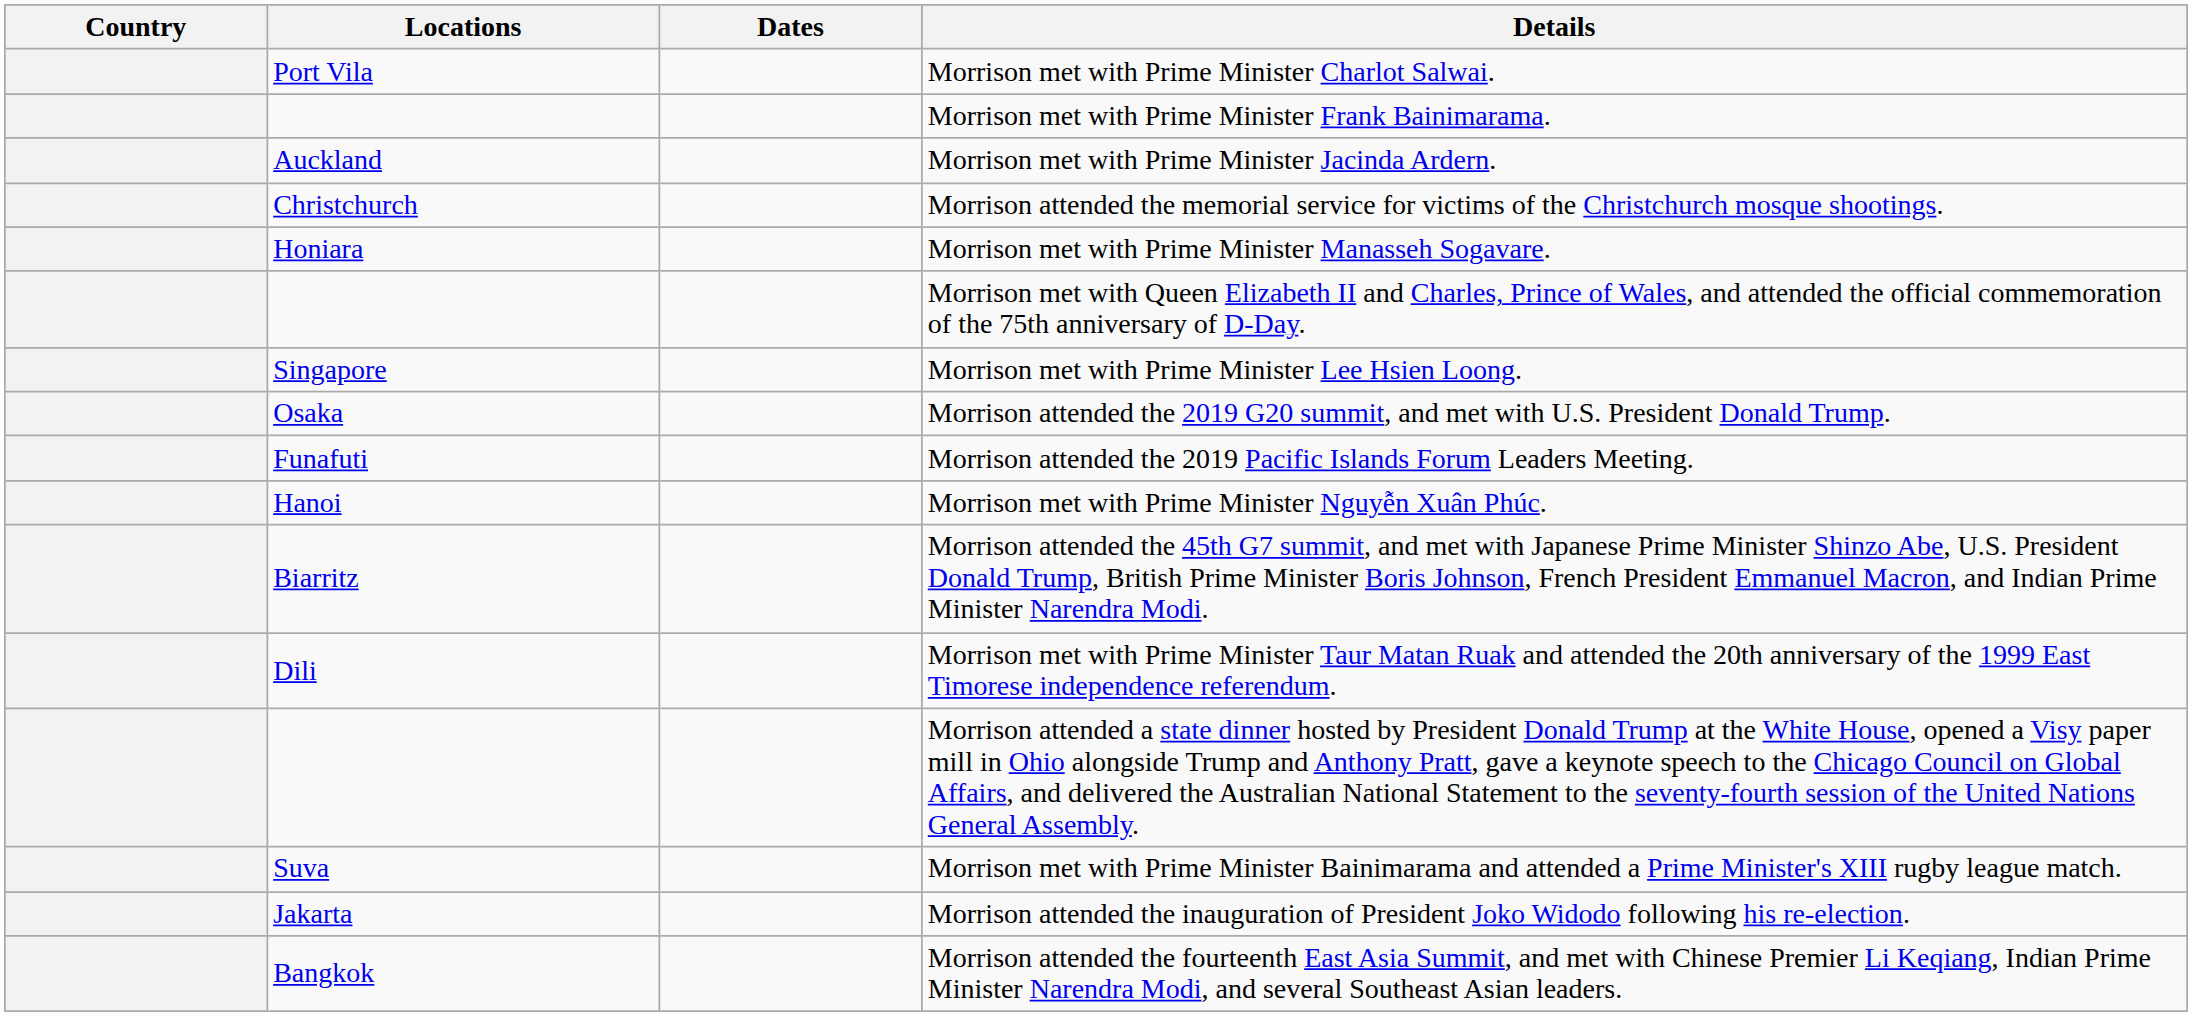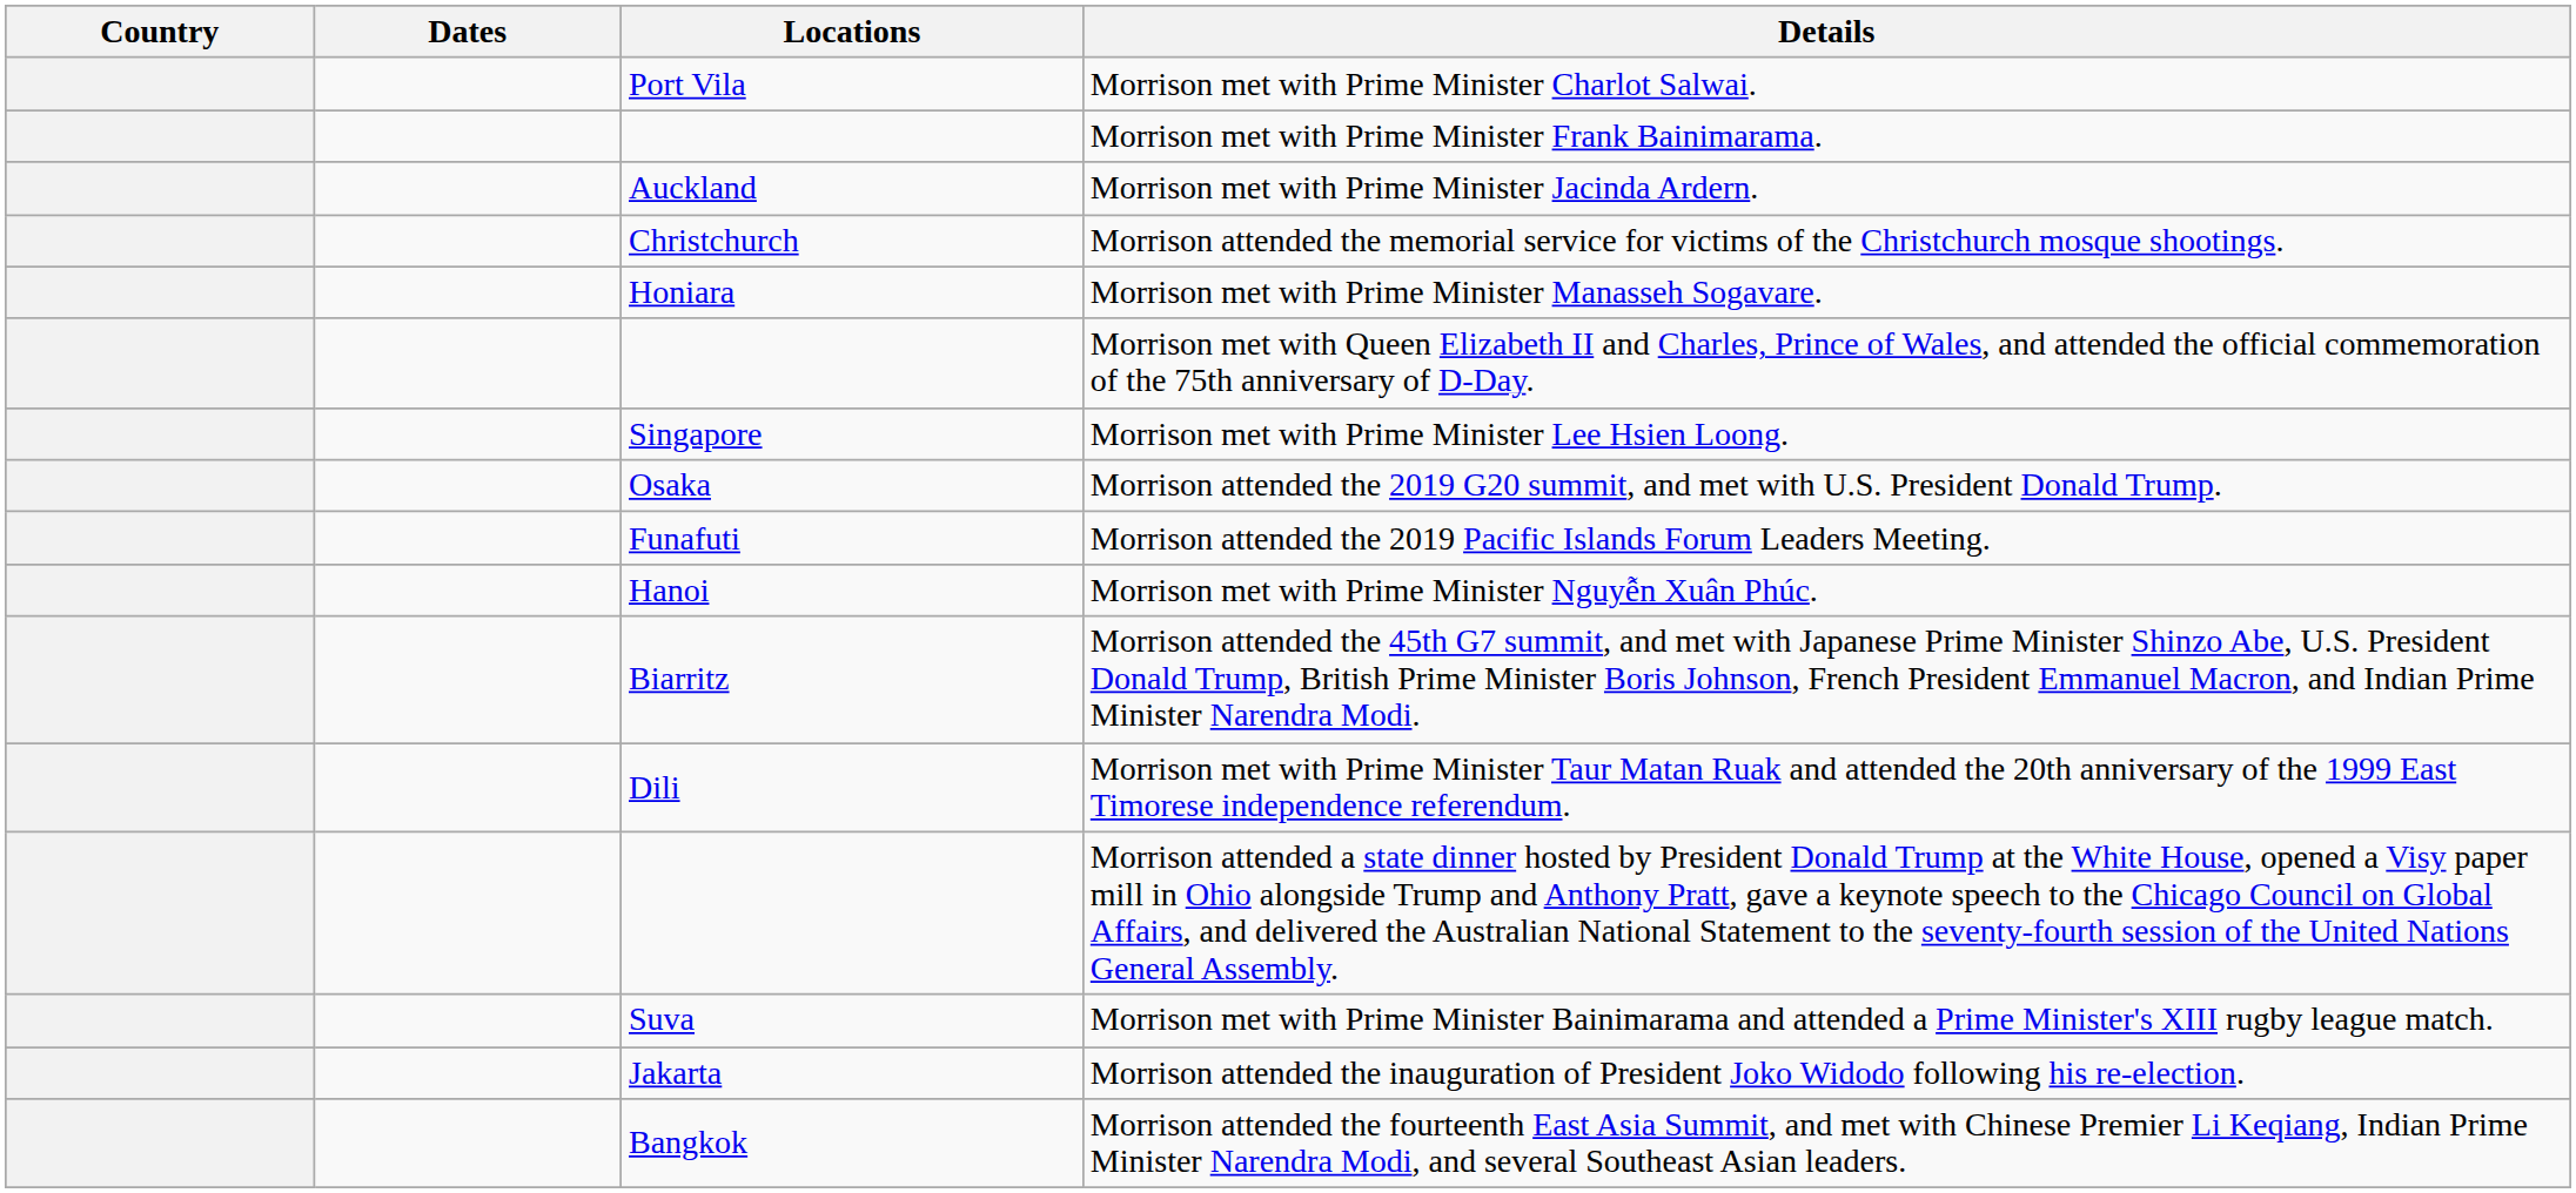 <table class="wikitable plainrowheaders sortable">
 <tr>
 <th scope="col" style="width: 12%;">Country</th>
+<th scope="col" style="width: 12%;">Dates</th>
 <th scope="col" style="width: 18%;">Locations</th>
-<th scope="col" style="width: 12%;">Dates</th>
 <th scope="col" style="width: 58%;" class="unsortable">Details</th>
 </tr>
 <tr>
 <th scope="row"></th>
+<td></td>
 <td><a href='#'>Port Vila</a></td>
-<td></td>
 <td>Morrison met with Prime Minister <a href='#'>Charlot Salwai</a>.</td>
 </tr>
 <tr>
 <th scope="row"></th>
 <td></td>
 <td></td>
 <td>Morrison met with Prime Minister <a href='#'>Frank Bainimarama</a>.</td>
 </tr>
 <tr>
 <th scope="row"></th>
+<td></td>
 <td><a href='#'>Auckland</a></td>
-<td></td>
 <td>Morrison met with Prime Minister <a href='#'>Jacinda Ardern</a>.</td>
 </tr>
 <tr>
 <th scope="row"></th>
+<td></td>
 <td><a href='#'>Christchurch</a></td>
-<td></td>
 <td>Morrison attended the memorial service for victims of the <a href='#'>Christchurch mosque shootings</a>.</td>
 </tr>
 <tr>
 <th scope="row"></th>
+<td></td>
 <td><a href='#'>Honiara</a></td>
-<td></td>
 <td>Morrison met with Prime Minister <a href='#'>Manasseh Sogavare</a>.</td>
 </tr>
 <tr>
 <th scope="row"></th>
 <td></td>
 <td></td>
 <td>Morrison met with Queen <a href='#'>Elizabeth II</a> and <a href='#'>Charles, Prince of Wales</a>, and attended the official commemoration of the 75th anniversary of <a href='#'>D-Day</a>.</td>
 </tr>
 <tr>
 <th scope="row"></th>
+<td></td>
 <td><a href='#'>Singapore</a></td>
-<td></td>
 <td>Morrison met with Prime Minister <a href='#'>Lee Hsien Loong</a>.</td>
 </tr>
 <tr>
 <th scope="row"></th>
+<td></td>
 <td><a href='#'>Osaka</a></td>
-<td></td>
 <td>Morrison attended the <a href='#'>2019 G20 summit</a>, and met with U.S. President <a href='#'>Donald Trump</a>.</td>
 </tr>
 <tr>
 <th scope="row"></th>
+<td></td>
 <td><a href='#'>Funafuti</a></td>
-<td></td>
 <td>Morrison attended the 2019 <a href='#'>Pacific Islands Forum</a> Leaders Meeting.</td>
 </tr>
 <tr>
 <th scope="row"></th>
+<td></td>
 <td><a href='#'>Hanoi</a></td>
-<td></td>
 <td>Morrison met with Prime Minister <a href='#'>Nguyễn Xuân Phúc</a>.</td>
 </tr>
 <tr>
 <th scope="row"></th>
+<td></td>
 <td><a href='#'>Biarritz</a></td>
-<td></td>
 <td>Morrison attended the <a href='#'>45th G7 summit</a>, and met with Japanese Prime Minister <a href='#'>Shinzo Abe</a>, U.S. President <a href='#'>Donald Trump</a>, British Prime Minister <a href='#'>Boris Johnson</a>, French President <a href='#'>Emmanuel Macron</a>, and Indian Prime Minister <a href='#'>Narendra Modi</a>.</td>
 </tr>
 <tr>
 <th scope="row"></th>
+<td></td>
 <td><a href='#'>Dili</a></td>
-<td></td>
 <td>Morrison met with Prime Minister <a href='#'>Taur Matan Ruak</a> and attended the 20th anniversary of the <a href='#'>1999 East Timorese independence referendum</a>.</td>
 </tr>
 <tr>
 <th scope="row"></th>
 <td></td>
 <td></td>
 <td>Morrison attended a <a href='#'>state dinner</a> hosted by President <a href='#'>Donald Trump</a> at the <a href='#'>White House</a>, opened a <a href='#'>Visy</a> paper mill in <a href='#'>Ohio</a> alongside Trump and <a href='#'>Anthony Pratt</a>, gave a keynote speech to the <a href='#'>Chicago Council on Global Affairs</a>, and delivered the Australian National Statement to the <a href='#'>seventy-fourth session of the United Nations General Assembly</a>.</td>
 </tr>
 <tr>
 <th scope="row"></th>
+<td></td>
 <td><a href='#'>Suva</a></td>
-<td></td>
 <td>Morrison met with Prime Minister Bainimarama and attended a <a href='#'>Prime Minister's XIII</a> rugby league match.</td>
 </tr>
 <tr>
 <th scope="row"></th>
+<td></td>
 <td><a href='#'>Jakarta</a></td>
-<td></td>
 <td>Morrison attended the inauguration of President <a href='#'>Joko Widodo</a> following <a href='#'>his re-election</a>.</td>
 </tr>
 <tr>
 <th scope="row"></th>
+<td></td>
 <td><a href='#'>Bangkok</a></td>
-<td></td>
 <td>Morrison attended the fourteenth <a href='#'>East Asia Summit</a>, and met with Chinese Premier <a href='#'>Li Keqiang</a>, Indian Prime Minister <a href='#'>Narendra Modi</a>, and several Southeast Asian leaders.</td>
 </tr>
 </table>
